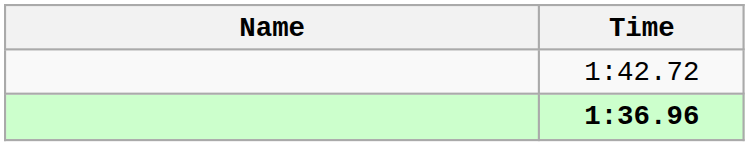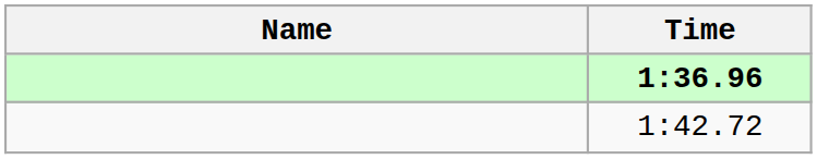 <table class="wikitable" style="text-align:center;">
 <tr>
 <th style="width:19em">Name</th>
 <th style="width:7em">Time</th>
 </tr>
+<tr bgcolor=ccffcc>
+<td align=left><strong></strong></td>
+<td><strong>1:36.96</strong></td>
+</tr>
 <tr>
 <td align=left></td>
 <td>1:42.72</td>
 </tr>
-<tr bgcolor=ccffcc>
-<td align=left><strong></strong></td>
-<td><strong>1:36.96</strong></td>
-</tr>
 </table>
